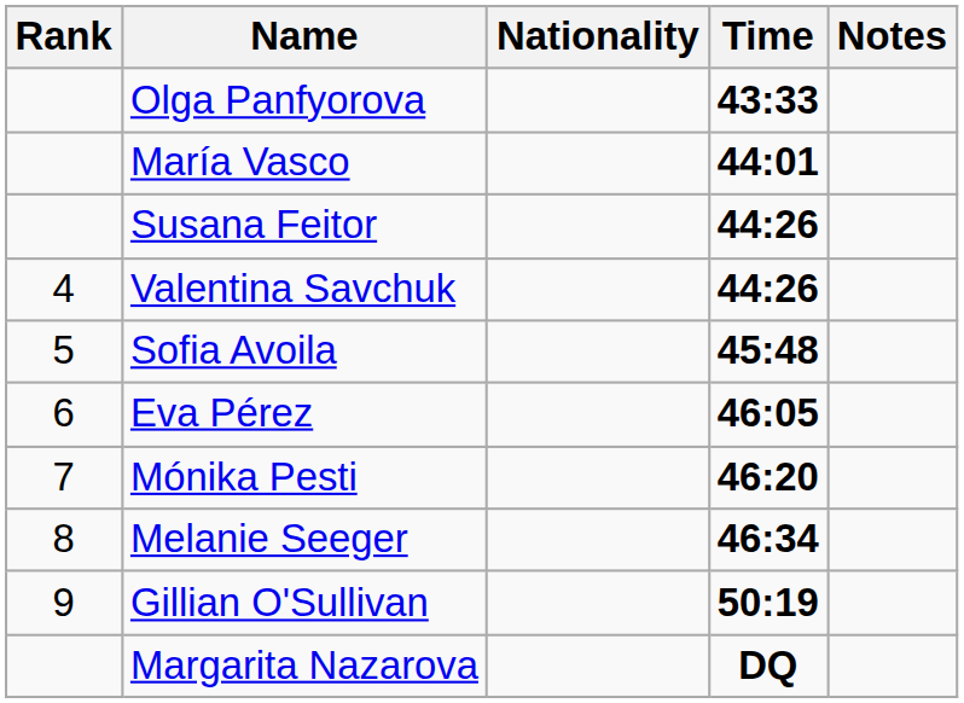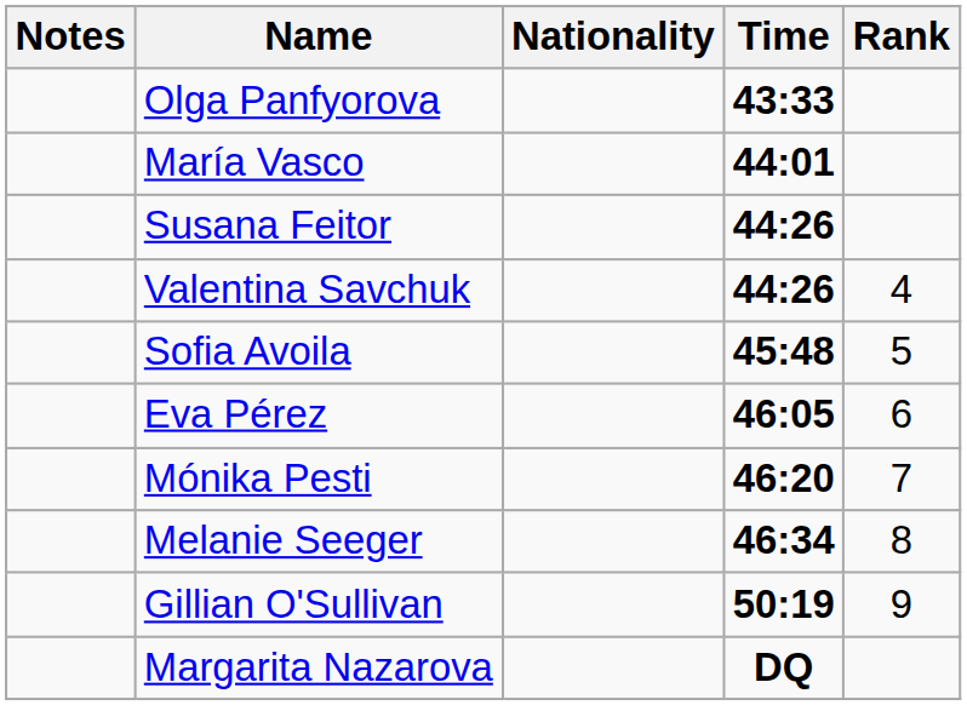 <table class="wikitable sortable" style="text-align:center">
 <tr>
-<th>Rank</th>
+<th>Notes</th>
 <th>Name</th>
 <th>Nationality</th>
 <th>Time</th>
-<th>Notes</th>
+<th>Rank</th>
 </tr>
 <tr>
 <td></td>
 <td align=left><a href='#'>Olga Panfyorova</a></td>
 <td align=left></td>
 <td><strong>43:33</strong></td>
 <td></td>
 </tr>
 <tr>
 <td></td>
 <td align=left><a href='#'>María Vasco</a></td>
 <td align=left></td>
 <td><strong>44:01</strong></td>
 <td></td>
 </tr>
 <tr>
 <td></td>
 <td align=left><a href='#'>Susana Feitor</a></td>
 <td align=left></td>
 <td><strong>44:26</strong></td>
 <td></td>
 </tr>
 <tr>
-<td>4</td>
+<td></td>
 <td align=left><a href='#'>Valentina Savchuk</a></td>
 <td align=left></td>
 <td><strong>44:26</strong></td>
-<td></td>
+<td>4</td>
 </tr>
 <tr>
-<td>5</td>
+<td></td>
 <td align=left><a href='#'>Sofia Avoila</a></td>
 <td align=left></td>
 <td><strong>45:48</strong></td>
-<td></td>
+<td>5</td>
 </tr>
 <tr>
-<td>6</td>
+<td></td>
 <td align=left><a href='#'>Eva Pérez</a></td>
 <td align=left></td>
 <td><strong>46:05</strong></td>
-<td></td>
+<td>6</td>
 </tr>
 <tr>
-<td>7</td>
+<td></td>
 <td align=left><a href='#'>Mónika Pesti</a></td>
 <td align=left></td>
 <td><strong>46:20</strong></td>
-<td></td>
+<td>7</td>
 </tr>
 <tr>
-<td>8</td>
+<td></td>
 <td align=left><a href='#'>Melanie Seeger</a></td>
 <td align=left></td>
 <td><strong>46:34</strong></td>
-<td></td>
+<td>8</td>
 </tr>
 <tr>
-<td>9</td>
+<td></td>
 <td align=left><a href='#'>Gillian O'Sullivan</a></td>
 <td align=left></td>
 <td><strong>50:19</strong></td>
-<td></td>
+<td>9</td>
 </tr>
 <tr>
 <td></td>
 <td align=left><a href='#'>Margarita Nazarova</a></td>
 <td align=left></td>
 <td><strong>DQ</strong></td>
 <td></td>
 </tr>
 </table>
